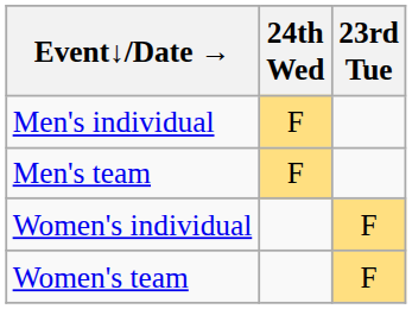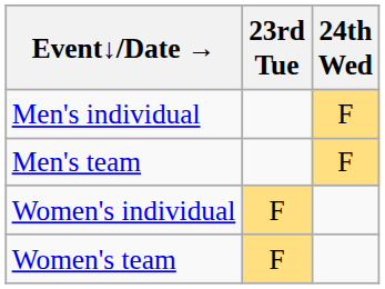 <table class="wikitable" style="margin:0.5em auto; font-size:90%; line-height:1.25em; text-align:center">
 <tr>
 <th>Event↓/Date →</th>
+<th>23rd<br>Tue</th>
 <th>24th<br>Wed</th>
-<th>23rd<br>Tue</th>
 </tr>
 <tr>
 <td align="left"><a href='#'>Men's individual</a></td>
+<td></td>
+<td bgcolor="#FFDF80">F</td>
+</tr>
+<tr>
+<td align="left"><a href='#'>Men's team</a></td>
+<td></td>
+<td bgcolor="#FFDF80">F</td>
+</tr>
+<tr>
+<td align="left"><a href='#'>Women's individual</a></td>
 <td bgcolor="#FFDF80">F</td>
 <td></td>
 </tr>
 <tr>
-<td align="left"><a href='#'>Men's team</a></td>
+<td align="left"><a href='#'>Women's team</a></td>
 <td bgcolor="#FFDF80">F</td>
 <td></td>
 </tr>
-<tr>
-<td align="left"><a href='#'>Women's individual</a></td>
-<td></td>
-<td bgcolor="#FFDF80">F</td>
-</tr>
-<tr>
-<td align="left"><a href='#'>Women's team</a></td>
-<td></td>
-<td bgcolor="#FFDF80">F</td>
-</tr>
 </table>
